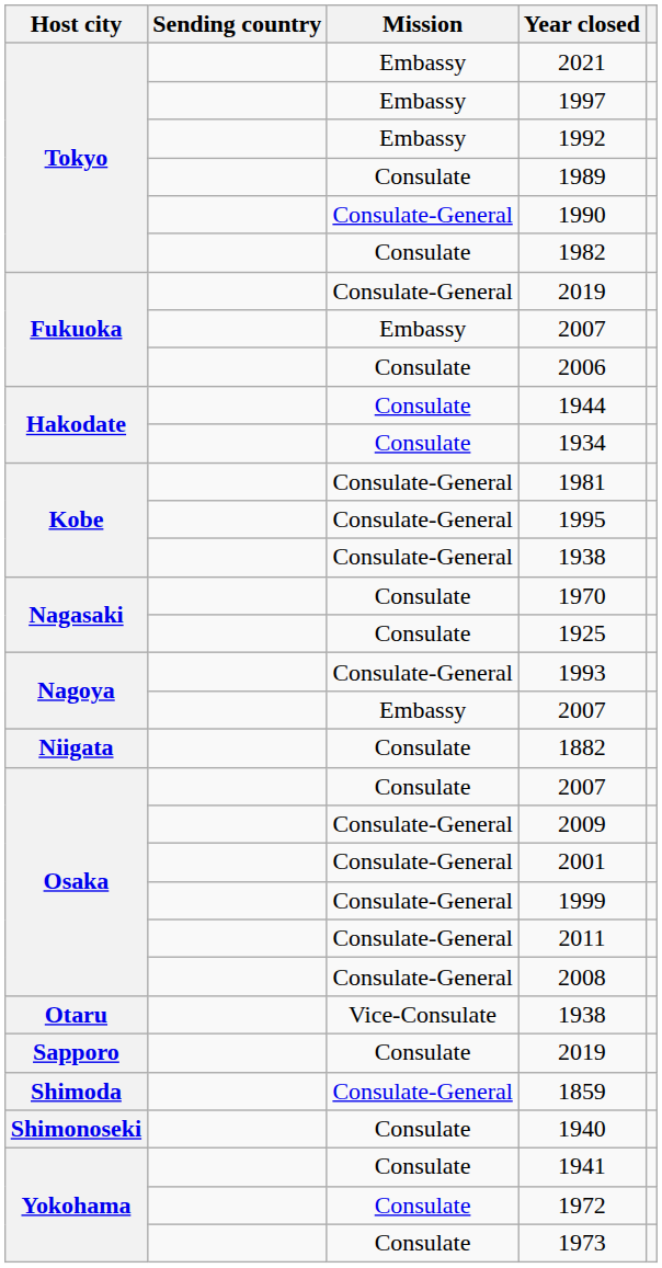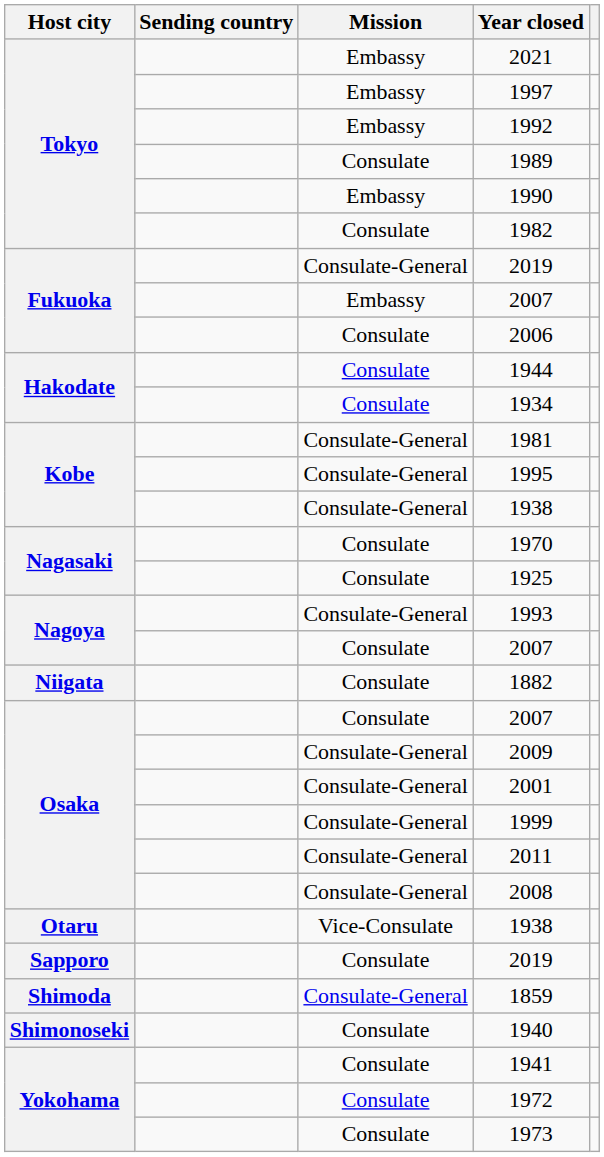 <table class="wikitable plainrowheaders">
 <tr>
 <th scope="col">Host city</th>
 <th scope="col">Sending country</th>
 <th scope="col">Mission</th>
 <th scope="col">Year closed</th>
 <th scope="col"></th>
 </tr>
 <tr>
 <th rowspan="6"><a href='#'>Tokyo</a></th>
 <td></td>
 <td style="text-align:center;">Embassy</td>
 <td style="text-align:center;">2021</td>
 <td style="text-align:center;"></td>
 </tr>
 <tr>
 <td></td>
 <td style="text-align:center;">Embassy</td>
 <td style="text-align:center;">1997</td>
 <td style="text-align:center;"></td>
 </tr>
 <tr>
 <td></td>
 <td style="text-align:center;">Embassy</td>
 <td style="text-align:center;">1992</td>
 <td style="text-align:center;"></td>
 </tr>
 <tr>
 <td></td>
 <td style="text-align:center;">Consulate</td>
 <td style="text-align:center;">1989</td>
 <td style="text-align:center;"></td>
 </tr>
 <tr>
 <td></td>
-<td style="text-align:center;"><a href='#'>Consulate-General</a></td>
+<td style="text-align:center;">Embassy</td>
 <td style="text-align:center;">1990</td>
 <td style="text-align:center;"></td>
 </tr>
 <tr>
 <td></td>
 <td style="text-align:center;">Consulate</td>
 <td style="text-align:center;">1982</td>
 <td style="text-align:center;"></td>
 </tr>
 <tr>
 <th rowspan="3"><a href='#'>Fukuoka</a></th>
 <td></td>
 <td style="text-align:center;">Consulate-General</td>
 <td style="text-align:center;">2019</td>
 <td style="text-align:center;"></td>
 </tr>
 <tr>
 <td></td>
 <td style="text-align:center;">Embassy</td>
 <td style="text-align:center;">2007</td>
 <td style="text-align:center;"></td>
 </tr>
 <tr>
 <td></td>
 <td style="text-align:center;">Consulate</td>
 <td style="text-align:center;">2006</td>
 <td style="text-align:center;"></td>
 </tr>
 <tr>
 <th rowspan="2"><a href='#'>Hakodate</a></th>
 <td></td>
 <td style="text-align:center;"><a href='#'>Consulate</a></td>
 <td style="text-align:center;">1944</td>
 <td style="text-align:center;"></td>
 </tr>
 <tr>
 <td></td>
 <td style="text-align:center;"><a href='#'>Consulate</a></td>
 <td style="text-align:center;">1934</td>
 <td style="text-align:center;"></td>
 </tr>
 <tr>
 <th rowspan="3"><a href='#'>Kobe</a></th>
 <td></td>
 <td style="text-align:center;">Consulate-General</td>
 <td style="text-align:center;">1981</td>
 <td style="text-align:center;"></td>
 </tr>
 <tr>
 <td></td>
 <td style="text-align:center;">Consulate-General</td>
 <td style="text-align:center;">1995</td>
 <td style="text-align:center;"></td>
 </tr>
 <tr>
 <td></td>
 <td style="text-align:center;">Consulate-General</td>
 <td style="text-align:center;">1938</td>
 <td style="text-align:center;"></td>
 </tr>
 <tr>
 <th rowspan="2"><a href='#'>Nagasaki</a></th>
 <td></td>
 <td style="text-align:center;">Consulate</td>
 <td style="text-align:center;">1970</td>
 <td style="text-align:center;"></td>
 </tr>
 <tr>
 <td></td>
 <td style="text-align:center;">Consulate</td>
 <td style="text-align:center;">1925</td>
 <td style="text-align:center;"></td>
 </tr>
 <tr>
 <th rowspan="2"><a href='#'>Nagoya</a></th>
 <td></td>
 <td style="text-align:center;">Consulate-General</td>
 <td style="text-align:center;">1993</td>
 <td style="text-align:center;"></td>
 </tr>
 <tr>
 <td></td>
-<td style="text-align:center;">Embassy</td>
+<td style="text-align:center;">Consulate</td>
 <td style="text-align:center;">2007</td>
 <td style="text-align:center;"></td>
 </tr>
 <tr>
 <th><a href='#'>Niigata</a></th>
 <td></td>
 <td style="text-align:center;">Consulate</td>
 <td style="text-align:center;">1882</td>
 <td style="text-align:center;"></td>
 </tr>
 <tr>
 <th rowspan="6"><a href='#'>Osaka</a></th>
 <td></td>
 <td style="text-align:center;">Consulate</td>
 <td style="text-align:center;">2007</td>
 <td style="text-align:center;"></td>
 </tr>
 <tr>
 <td></td>
 <td style="text-align:center;">Consulate-General</td>
 <td style="text-align:center;">2009</td>
 <td style="text-align:center;"></td>
 </tr>
 <tr>
 <td></td>
 <td style="text-align:center;">Consulate-General</td>
 <td style="text-align:center;">2001</td>
 <td style="text-align:center;"></td>
 </tr>
 <tr>
 <td></td>
 <td style="text-align:center;">Consulate-General</td>
 <td style="text-align:center;">1999</td>
 <td style="text-align:center;"></td>
 </tr>
 <tr>
 <td></td>
 <td style="text-align:center;">Consulate-General</td>
 <td style="text-align:center;">2011</td>
 <td style="text-align:center;"></td>
 </tr>
 <tr>
 <td></td>
 <td style="text-align:center;">Consulate-General</td>
 <td style="text-align:center;">2008</td>
 <td style="text-align:center;"></td>
 </tr>
 <tr>
 <th><a href='#'>Otaru</a></th>
 <td></td>
 <td style="text-align:center;">Vice-Consulate</td>
 <td style="text-align:center;">1938</td>
 <td style="text-align:center;"></td>
 </tr>
 <tr>
 <th><a href='#'>Sapporo</a></th>
 <td></td>
 <td style="text-align:center;">Consulate</td>
 <td style="text-align:center;">2019</td>
 <td style="text-align:center;"></td>
 </tr>
 <tr>
 <th><a href='#'>Shimoda</a></th>
 <td></td>
 <td style="text-align:center;"><a href='#'>Consulate-General</a></td>
 <td style="text-align:center;">1859</td>
 <td style="text-align:center;"></td>
 </tr>
 <tr>
 <th><a href='#'>Shimonoseki</a></th>
 <td></td>
 <td style="text-align:center;">Consulate</td>
 <td style="text-align:center;">1940</td>
 <td style="text-align:center;"></td>
 </tr>
 <tr>
 <th rowspan="3"><a href='#'>Yokohama</a></th>
 <td></td>
 <td style="text-align:center;">Consulate</td>
 <td style="text-align:center;">1941</td>
 <td style="text-align:center;"></td>
 </tr>
 <tr>
 <td></td>
 <td style="text-align:center;"><a href='#'>Consulate</a></td>
 <td style="text-align:center;">1972</td>
 <td style="text-align:center;"></td>
 </tr>
 <tr>
 <td></td>
 <td style="text-align:center;">Consulate</td>
 <td style="text-align:center;">1973</td>
 <td style="text-align:center;"></td>
 </tr>
 </table>
